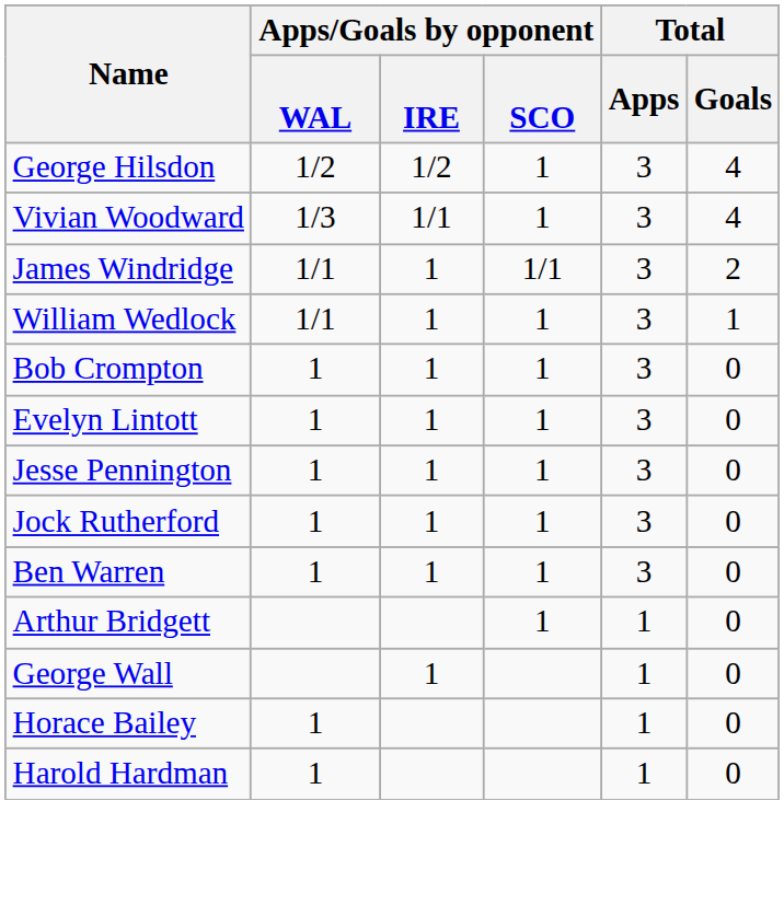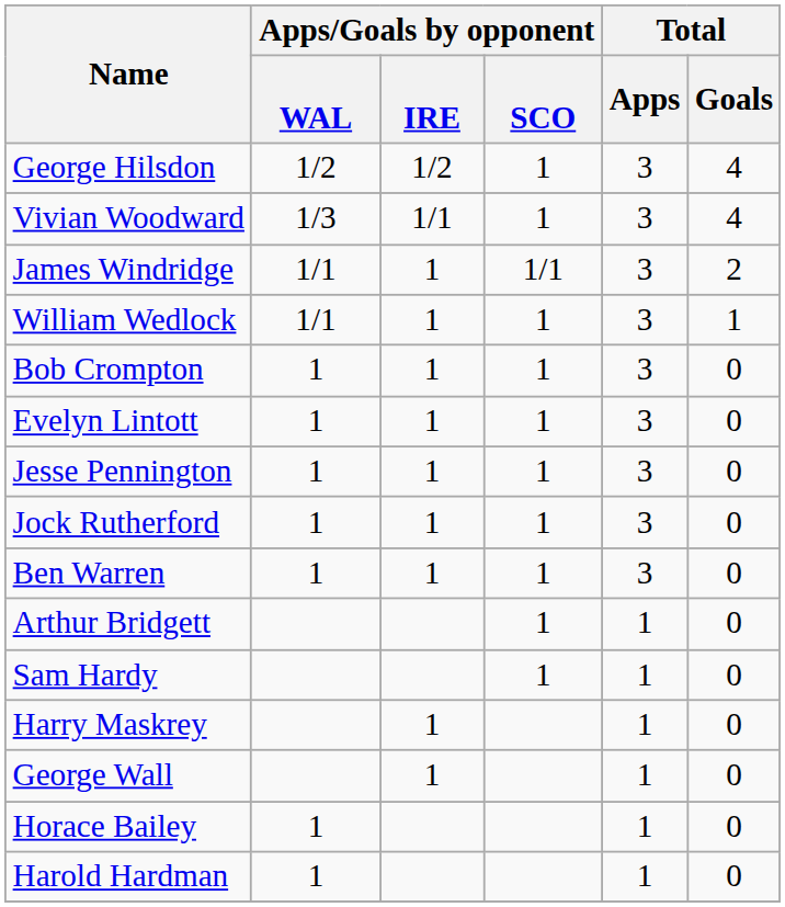 <table class="wikitable sortable" style="text-align: center;">
 <tr>
 <th rowspan=2>Name</th>
 <th colspan=3>Apps/Goals by opponent</th>
 <th colspan=2>Total</th>
 </tr>
 <tr>
 <th><br><a href='#'>WAL</a></th>
 <th><br><a href='#'>IRE</a></th>
 <th><br><a href='#'>SCO</a></th>
 <th>Apps</th>
 <th>Goals</th>
 </tr>
 <tr>
 <td align=left><a href='#'>George Hilsdon</a></td>
 <td>1/2</td>
 <td>1/2</td>
 <td>1</td>
 <td>3</td>
 <td>4</td>
 </tr>
 <tr>
 <td align=left><a href='#'>Vivian Woodward</a></td>
 <td>1/3</td>
 <td>1/1</td>
 <td>1</td>
 <td>3</td>
 <td>4</td>
 </tr>
 <tr>
 <td align=left><a href='#'>James Windridge</a></td>
 <td>1/1</td>
 <td>1</td>
 <td>1/1</td>
 <td>3</td>
 <td>2</td>
 </tr>
 <tr>
 <td align=left><a href='#'>William Wedlock</a></td>
 <td>1/1</td>
 <td>1</td>
 <td>1</td>
 <td>3</td>
 <td>1</td>
 </tr>
 <tr>
 <td align=left><a href='#'>Bob Crompton</a></td>
 <td>1</td>
 <td>1</td>
 <td>1</td>
 <td>3</td>
 <td>0</td>
 </tr>
 <tr>
 <td align=left><a href='#'>Evelyn Lintott</a></td>
 <td>1</td>
 <td>1</td>
 <td>1</td>
 <td>3</td>
 <td>0</td>
 </tr>
 <tr>
 <td align=left><a href='#'>Jesse Pennington</a></td>
 <td>1</td>
 <td>1</td>
 <td>1</td>
 <td>3</td>
 <td>0</td>
 </tr>
 <tr>
 <td align=left><a href='#'>Jock Rutherford</a></td>
 <td>1</td>
 <td>1</td>
 <td>1</td>
 <td>3</td>
 <td>0</td>
 </tr>
 <tr>
 <td align=left><a href='#'>Ben Warren</a></td>
 <td>1</td>
 <td>1</td>
 <td>1</td>
 <td>3</td>
 <td>0</td>
 </tr>
 <tr>
 <td align=left><a href='#'>Arthur Bridgett</a></td>
 <td></td>
 <td></td>
 <td>1</td>
 <td>1</td>
 <td>0</td>
 </tr>
 <tr>
+<td align=left><a href='#'>Sam Hardy</a></td>
+<td></td>
+<td></td>
+<td>1</td>
+<td>1</td>
+<td>0</td>
+</tr>
+<tr>
+<td align=left><a href='#'>Harry Maskrey</a></td>
+<td></td>
+<td>1</td>
+<td></td>
+<td>1</td>
+<td>0</td>
+</tr>
+<tr>
 <td align=left><a href='#'>George Wall</a></td>
 <td></td>
 <td>1</td>
 <td></td>
 <td>1</td>
 <td>0</td>
 </tr>
 <tr>
 <td align=left><a href='#'>Horace Bailey</a></td>
 <td>1</td>
 <td></td>
 <td></td>
 <td>1</td>
 <td>0</td>
 </tr>
 <tr>
 <td align=left><a href='#'>Harold Hardman</a></td>
 <td>1</td>
 <td></td>
 <td></td>
 <td>1</td>
 <td>0</td>
 </tr>
 <tr>
 </tr>
 </table>
